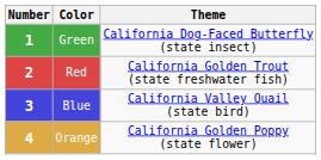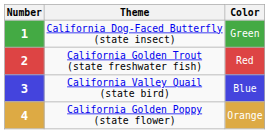 <table class="wikitable sortable" style="font-size:100%;text-align:center;">
 <tr>
 <th>Number</th>
+<th>Theme</th>
 <th>Color</th>
-<th>Theme</th>
 </tr>
 <tr>
 <th style="background:#4a4;color:#fff;font-size:125%;">1</th>
+<td><a href='#'>California Dog-Faced Butterfly</a><br>(state insect)</td>
 <td style="background:#4a4;color:#fff;">Green</td>
-<td><a href='#'>California Dog-Faced Butterfly</a><br>(state insect)</td>
 </tr>
 <tr>
 <th style="background:#d44;color:#fff;font-size:125%;">2</th>
+<td><a href='#'>California Golden Trout</a><br>(state freshwater fish)</td>
 <td style="background:#d44;color:#fff;">Red</td>
-<td><a href='#'>California Golden Trout</a><br>(state freshwater fish)</td>
 </tr>
 <tr>
 <th style="background:#44d;color:#fff;font-size:125%;">3</th>
+<td><a href='#'>California Valley Quail</a><br>(state bird)</td>
 <td style="background:#44d;color:#fff;">Blue</td>
-<td><a href='#'>California Valley Quail</a><br>(state bird)</td>
 </tr>
 <tr>
 <th style="background:#da4;color:#fff;font-size:125%;">4</th>
+<td><a href='#'>California Golden Poppy</a><br>(state flower)</td>
 <td style="background:#da4;color:#fff;">Orange</td>
-<td><a href='#'>California Golden Poppy</a><br>(state flower)</td>
 </tr>
 </table>
